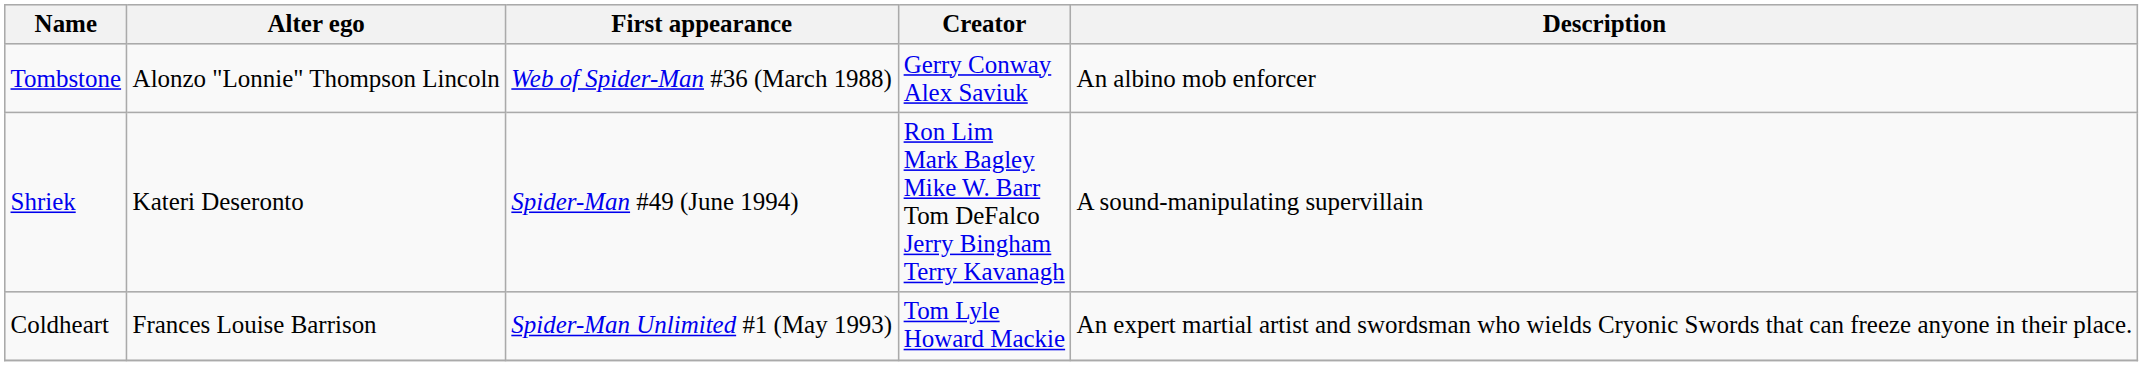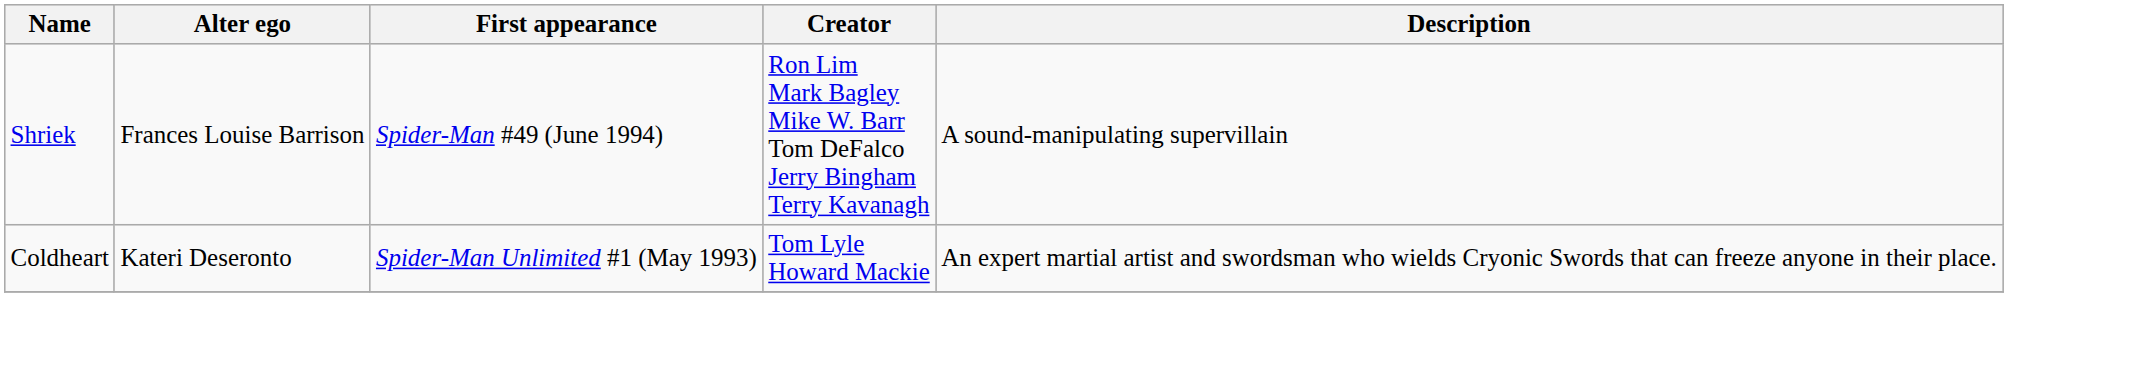 <table class=wikitable>
 <tr>
 <th>Name</th>
 <th>Alter ego</th>
 <th>First appearance</th>
 <th>Creator</th>
 <th>Description</th>
 </tr>
 <tr>
-<td><a href='#'>Tombstone</a></td>
-<td>Alonzo "Lonnie" Thompson Lincoln</td>
-<td><em><a href='#'>Web of Spider-Man</a></em> #36 (March 1988)</td>
-<td><a href='#'>Gerry Conway</a><br><a href='#'>Alex Saviuk</a></td>
-<td>An albino mob enforcer</td>
-</tr>
-<tr>
 <td><a href='#'>Shriek</a></td>
-<td>Kateri Deseronto</td>
+<td>Frances Louise Barrison</td>
 <td><em><a href='#'>Spider-Man</a></em> #49 (June 1994)</td>
 <td><a href='#'>Ron Lim</a><br><a href='#'>Mark Bagley</a><br><a href='#'>Mike W. Barr</a><br>Tom DeFalco<br><a href='#'>Jerry Bingham</a><br><a href='#'>Terry Kavanagh</a></td>
 <td>A sound-manipulating supervillain</td>
 </tr>
 <tr>
 <td>Coldheart</td>
-<td>Frances Louise Barrison</td>
+<td>Kateri Deseronto</td>
 <td><em><a href='#'>Spider-Man Unlimited</a></em> #1 (May 1993)</td>
 <td><a href='#'>Tom Lyle</a><br><a href='#'>Howard Mackie</a></td>
 <td>An expert martial artist and swordsman who wields Cryonic Swords that can freeze anyone in their place.</td>
 </tr>
 <tr>
 </tr>
 </table>
